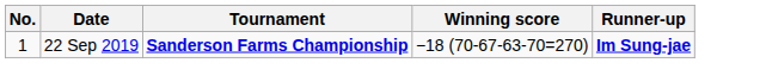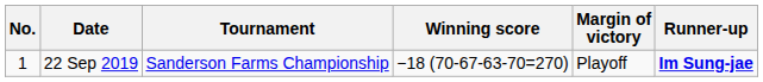 <table class="wikitable" style="font-size:95%;">
 <tr>
 <th>No.</th>
 <th>Date</th>
 <th>Tournament</th>
 <th>Winning score</th>
+<th>Margin of<br>victory</th>
 <th>Runner-up</th>
 </tr>
 <tr>
 <td align=center>1</td>
 <td align=right>22 Sep <a href='#'>2019</a></td>
-<td><strong><a href='#'>Sanderson Farms Championship</a></strong></td>
+<td><a href='#'>Sanderson Farms Championship</a></td>
 <td>−18 (70-67-63-70=270)</td>
+<td>Playoff</td>
 <td><strong> <a href='#'>Im Sung-jae</a></strong></td>
 </tr>
 </table>
